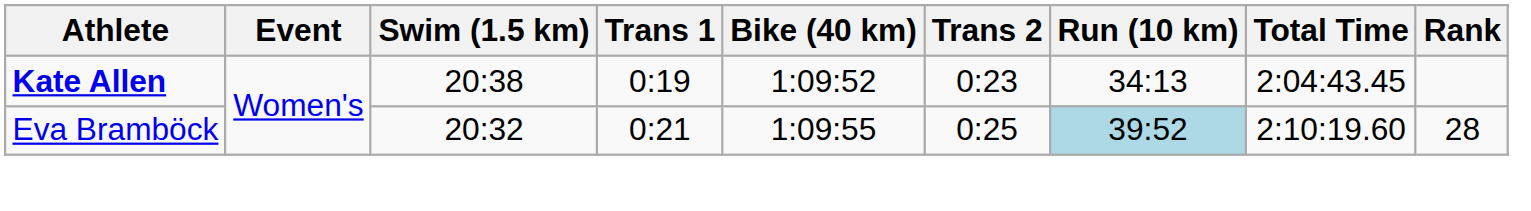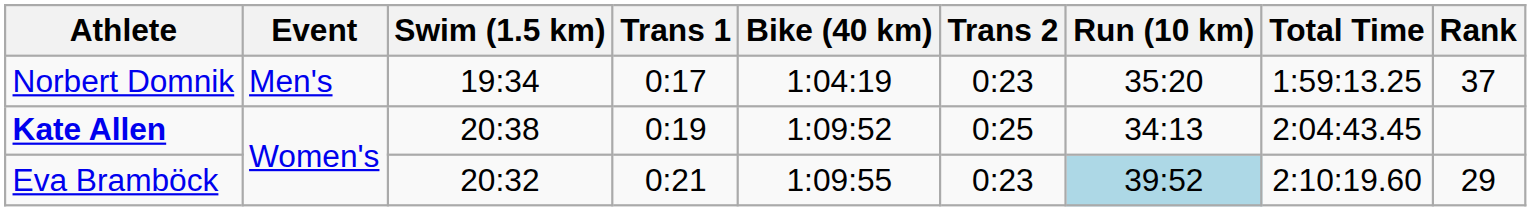 <table class="wikitable" style="font-size:90%">
 <tr>
 <th>Athlete</th>
 <th>Event</th>
 <th>Swim (1.5 km)</th>
 <th>Trans 1</th>
 <th>Bike (40 km)</th>
 <th>Trans 2</th>
 <th>Run (10 km)</th>
 <th>Total Time</th>
 <th>Rank</th>
 </tr>
 <tr align=center>
+<td align=left><a href='#'>Norbert Domnik</a></td>
+<td align=left><a href='#'>Men's</a></td>
+<td>19:34</td>
+<td>0:17</td>
+<td>1:04:19</td>
+<td>0:23</td>
+<td>35:20</td>
+<td>1:59:13.25</td>
+<td>37</td>
+</tr>
+<tr align=center>
 <td align=left><strong><a href='#'>Kate Allen</a></strong></td>
 <td align=left rowspan=2><a href='#'>Women's</a></td>
 <td>20:38</td>
 <td>0:19</td>
 <td>1:09:52</td>
-<td>0:23</td>
+<td>0:25</td>
 <td>34:13</td>
 <td>2:04:43.45</td>
 <td></td>
 </tr>
 <tr align=center>
 <td align=left><a href='#'>Eva Bramböck</a></td>
 <td>20:32</td>
 <td>0:21</td>
 <td>1:09:55</td>
-<td>0:25</td>
+<td>0:23</td>
 <td style="background: lightblue;">39:52</td>
 <td>2:10:19.60</td>
-<td>28</td>
+<td>29</td>
 </tr>
 </table>
